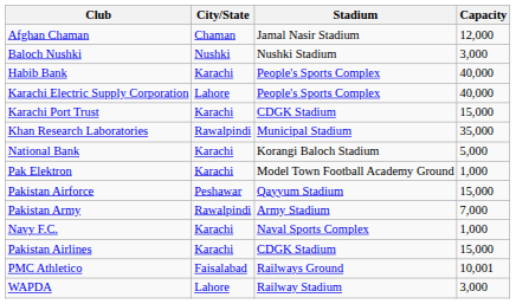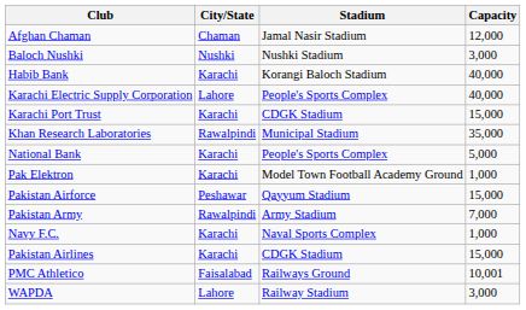 <table class="wikitable">
 <tr>
 <th>Club</th>
 <th>City/State</th>
 <th>Stadium</th>
 <th>Capacity</th>
 </tr>
 <tr>
 <td><a href='#'>Afghan Chaman</a></td>
 <td><a href='#'>Chaman</a></td>
 <td>Jamal Nasir Stadium</td>
 <td>12,000</td>
 </tr>
 <tr>
 <td><a href='#'>Baloch Nushki</a></td>
 <td><a href='#'>Nushki</a></td>
 <td>Nushki Stadium</td>
 <td>3,000</td>
 </tr>
 <tr>
 <td><a href='#'>Habib Bank</a></td>
 <td><a href='#'>Karachi</a></td>
-<td><a href='#'>People's Sports Complex</a></td>
+<td>Korangi Baloch Stadium</td>
 <td>40,000</td>
 </tr>
 <tr>
 <td><a href='#'>Karachi Electric Supply Corporation</a></td>
 <td><a href='#'>Lahore</a></td>
 <td><a href='#'>People's Sports Complex</a></td>
 <td>40,000</td>
 </tr>
 <tr>
 <td><a href='#'>Karachi Port Trust</a></td>
 <td><a href='#'>Karachi</a></td>
 <td><a href='#'>CDGK Stadium</a></td>
 <td>15,000</td>
 </tr>
 <tr>
 <td><a href='#'>Khan Research Laboratories</a></td>
 <td><a href='#'>Rawalpindi</a></td>
 <td><a href='#'>Municipal Stadium</a></td>
 <td>35,000</td>
 </tr>
 <tr>
 <td><a href='#'>National Bank</a></td>
 <td><a href='#'>Karachi</a></td>
-<td>Korangi Baloch Stadium</td>
+<td><a href='#'>People's Sports Complex</a></td>
 <td>5,000</td>
 </tr>
 <tr>
 <td><a href='#'>Pak Elektron</a></td>
 <td><a href='#'>Karachi</a></td>
 <td>Model Town Football Academy Ground</td>
 <td>1,000</td>
 </tr>
 <tr>
 <td><a href='#'>Pakistan Airforce</a></td>
 <td><a href='#'>Peshawar</a></td>
 <td><a href='#'>Qayyum Stadium</a></td>
 <td>15,000</td>
 </tr>
 <tr>
 <td><a href='#'>Pakistan Army</a></td>
 <td><a href='#'>Rawalpindi</a></td>
 <td><a href='#'>Army Stadium</a></td>
 <td>7,000</td>
 </tr>
 <tr>
 <td><a href='#'>Navy F.C.</a></td>
 <td><a href='#'>Karachi</a></td>
 <td><a href='#'>Naval Sports Complex</a></td>
 <td>1,000</td>
 </tr>
 <tr>
 <td><a href='#'>Pakistan Airlines</a></td>
 <td><a href='#'>Karachi</a></td>
 <td><a href='#'>CDGK Stadium</a></td>
 <td>15,000</td>
 </tr>
 <tr>
 <td><a href='#'>PMC Athletico</a></td>
 <td><a href='#'>Faisalabad</a></td>
 <td><a href='#'>Railways Ground</a></td>
 <td>10,001</td>
 </tr>
 <tr>
 <td><a href='#'>WAPDA</a></td>
 <td><a href='#'>Lahore</a></td>
 <td><a href='#'>Railway Stadium</a></td>
 <td>3,000</td>
 </tr>
 </table>
